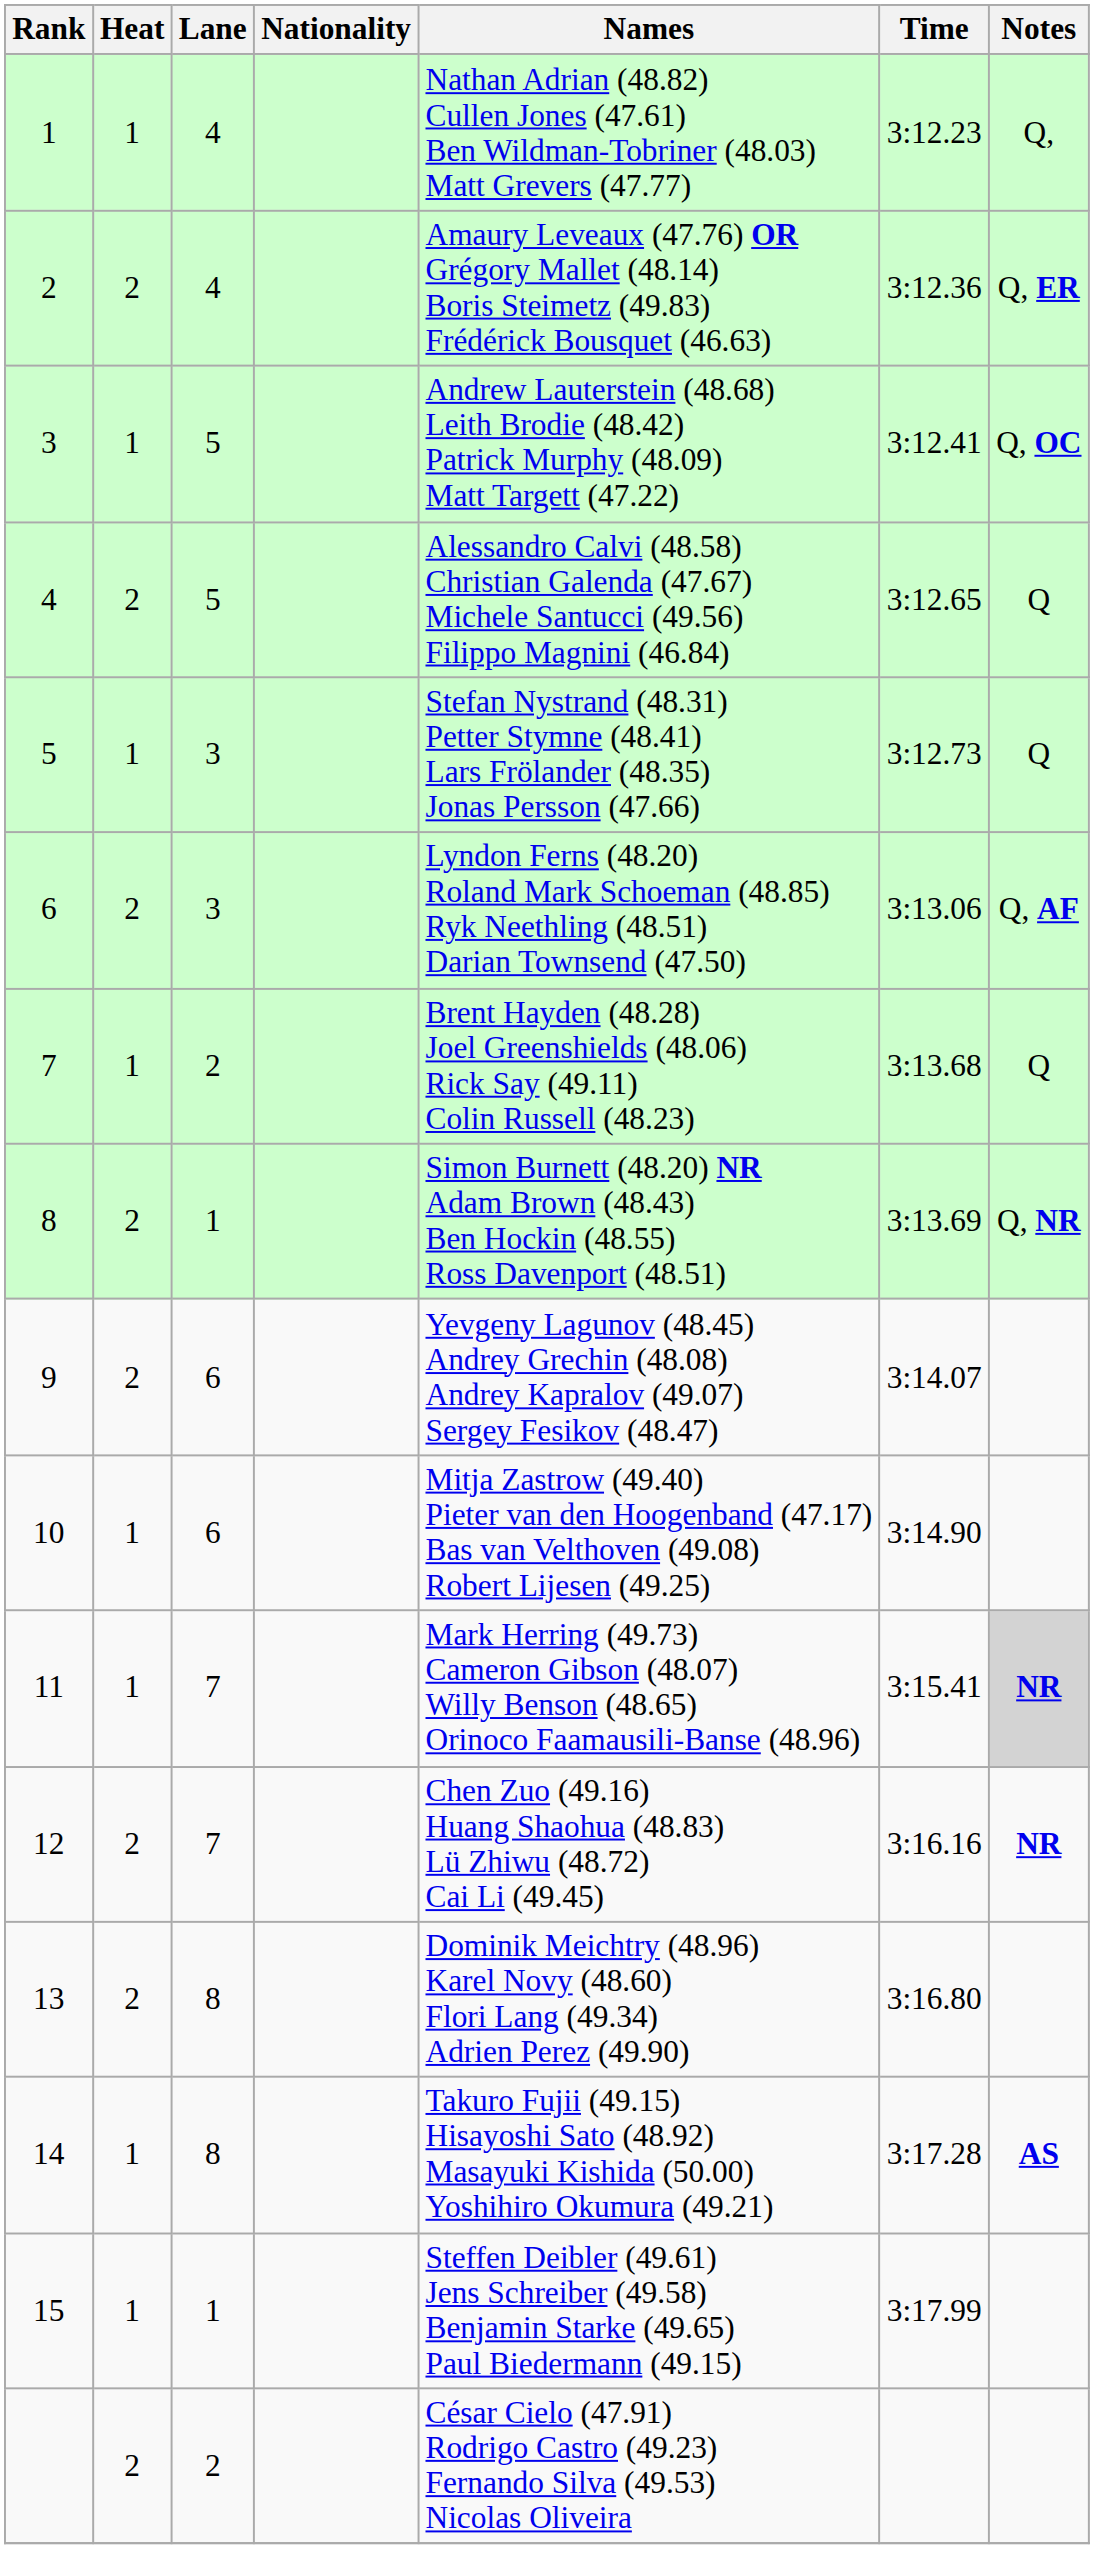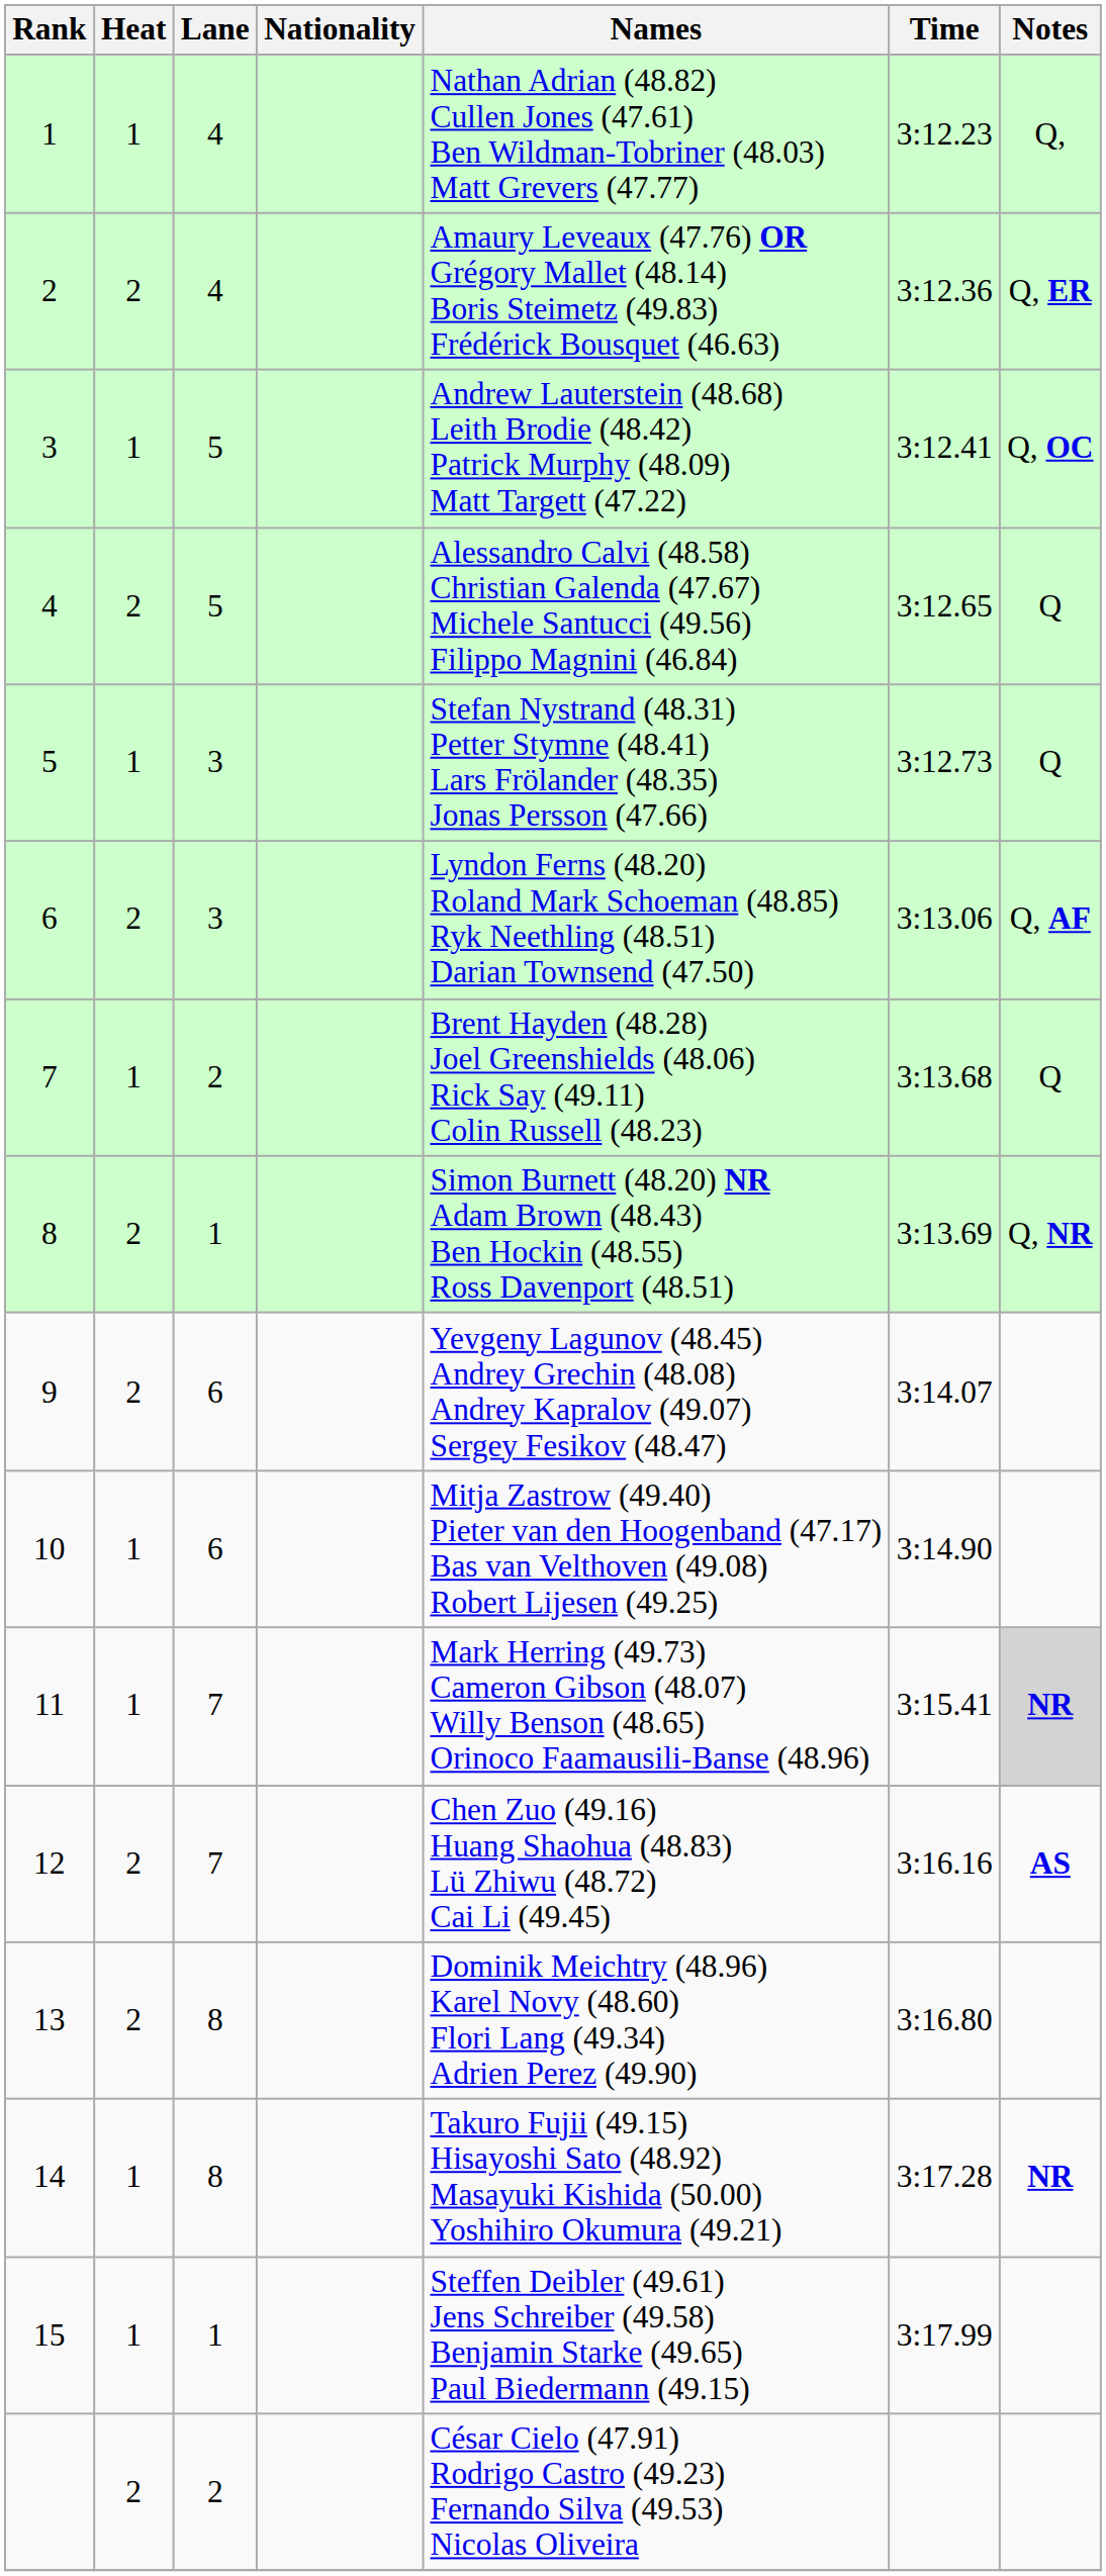 <table class="wikitable sortable" style="text-align:center">
 <tr>
 <th>Rank</th>
 <th>Heat</th>
 <th>Lane</th>
 <th>Nationality</th>
 <th>Names</th>
 <th>Time</th>
 <th>Notes</th>
 </tr>
 <tr bgcolor=ccffcc>
 <td>1</td>
 <td>1</td>
 <td>4</td>
 <td align=left></td>
 <td align=left><a href='#'>Nathan Adrian</a> (48.82) <br> <a href='#'>Cullen Jones</a> (47.61) <br> <a href='#'>Ben Wildman-Tobriner</a> (48.03)<br> <a href='#'>Matt Grevers</a> (47.77)</td>
 <td>3:12.23</td>
 <td>Q, </td>
 </tr>
 <tr bgcolor=ccffcc>
 <td>2</td>
 <td>2</td>
 <td>4</td>
 <td align=left></td>
 <td align=left><a href='#'>Amaury Leveaux</a> (47.76) <strong><a href='#'>OR</a></strong><br> <a href='#'>Grégory Mallet</a> (48.14) <br> <a href='#'>Boris Steimetz</a> (49.83)<br> <a href='#'>Frédérick Bousquet</a> (46.63)</td>
 <td>3:12.36</td>
 <td>Q, <strong><a href='#'>ER</a></strong></td>
 </tr>
 <tr bgcolor=ccffcc>
 <td>3</td>
 <td>1</td>
 <td>5</td>
 <td align=left></td>
 <td align=left><a href='#'>Andrew Lauterstein</a> (48.68) <br> <a href='#'>Leith Brodie</a> (48.42) <br> <a href='#'>Patrick Murphy</a> (48.09) <br> <a href='#'>Matt Targett</a> (47.22)</td>
 <td>3:12.41</td>
 <td>Q,  <strong><a href='#'>OC</a></strong></td>
 </tr>
 <tr bgcolor=ccffcc>
 <td>4</td>
 <td>2</td>
 <td>5</td>
 <td align=left></td>
 <td align=left><a href='#'>Alessandro Calvi</a> (48.58) <br> <a href='#'>Christian Galenda</a> (47.67)<br> <a href='#'>Michele Santucci</a> (49.56) <br> <a href='#'>Filippo Magnini</a> (46.84)</td>
 <td>3:12.65</td>
 <td>Q</td>
 </tr>
 <tr bgcolor=ccffcc>
 <td>5</td>
 <td>1</td>
 <td>3</td>
 <td align=left></td>
 <td align=left><a href='#'>Stefan Nystrand</a> (48.31) <br> <a href='#'>Petter Stymne</a> (48.41) <br> <a href='#'>Lars Frölander</a> (48.35) <br> <a href='#'>Jonas Persson</a> (47.66)</td>
 <td>3:12.73</td>
 <td>Q</td>
 </tr>
 <tr bgcolor=ccffcc>
 <td>6</td>
 <td>2</td>
 <td>3</td>
 <td align=left></td>
 <td align=left><a href='#'>Lyndon Ferns</a> (48.20) <br> <a href='#'>Roland Mark Schoeman</a> (48.85)<br> <a href='#'>Ryk Neethling</a> (48.51) <br> <a href='#'>Darian Townsend</a> (47.50)</td>
 <td>3:13.06</td>
 <td>Q, <strong><a href='#'>AF</a></strong></td>
 </tr>
 <tr bgcolor=ccffcc>
 <td>7</td>
 <td>1</td>
 <td>2</td>
 <td align=left></td>
 <td align=left><a href='#'>Brent Hayden</a> (48.28)<br> <a href='#'>Joel Greenshields</a> (48.06) <br> <a href='#'>Rick Say</a> (49.11) <br> <a href='#'>Colin Russell</a> (48.23)</td>
 <td>3:13.68</td>
 <td>Q</td>
 </tr>
 <tr bgcolor=ccffcc>
 <td>8</td>
 <td>2</td>
 <td>1</td>
 <td align=left></td>
 <td align=left><a href='#'>Simon Burnett</a> (48.20) <strong><a href='#'>NR</a></strong><br> <a href='#'>Adam Brown</a> (48.43)<br> <a href='#'>Ben Hockin</a> (48.55) <br> <a href='#'>Ross Davenport</a> (48.51)</td>
 <td>3:13.69</td>
 <td>Q, <strong><a href='#'>NR</a></strong></td>
 </tr>
 <tr>
 <td>9</td>
 <td>2</td>
 <td>6</td>
 <td align=left></td>
 <td align=left><a href='#'>Yevgeny Lagunov</a> (48.45)<br> <a href='#'>Andrey Grechin</a> (48.08)<br> <a href='#'>Andrey Kapralov</a> (49.07)<br> <a href='#'>Sergey Fesikov</a> (48.47)</td>
 <td>3:14.07</td>
 <td></td>
 </tr>
 <tr>
 <td>10</td>
 <td>1</td>
 <td>6</td>
 <td align=left></td>
 <td align=left><a href='#'>Mitja Zastrow</a> (49.40)<br> <a href='#'>Pieter van den Hoogenband</a> (47.17)<br> <a href='#'>Bas van Velthoven</a> (49.08)<br> <a href='#'>Robert Lijesen</a> (49.25)</td>
 <td>3:14.90</td>
 <td></td>
 </tr>
 <tr>
 <td>11</td>
 <td>1</td>
 <td>7</td>
 <td align=left></td>
 <td align=left><a href='#'>Mark Herring</a> (49.73)<br> <a href='#'>Cameron Gibson</a> (48.07)<br> <a href='#'>Willy Benson</a> (48.65)<br> <a href='#'>Orinoco Faamausili-Banse</a> (48.96)</td>
 <td>3:15.41</td>
 <td style="background: lightgrey;"><strong><a href='#'>NR</a></strong></td>
 </tr>
 <tr>
 <td>12</td>
 <td>2</td>
 <td>7</td>
 <td align=left></td>
 <td align=left><a href='#'>Chen Zuo</a> (49.16)<br> <a href='#'>Huang Shaohua</a> (48.83)<br> <a href='#'>Lü Zhiwu</a> (48.72)<br> <a href='#'>Cai Li</a> (49.45)</td>
 <td>3:16.16</td>
-<td><strong><a href='#'>NR</a></strong></td>
+<td><strong><a href='#'>AS</a></strong></td>
 </tr>
 <tr>
 <td>13</td>
 <td>2</td>
 <td>8</td>
 <td align=left></td>
 <td align=left><a href='#'>Dominik Meichtry</a> (48.96) <br> <a href='#'>Karel Novy</a> (48.60)<br> <a href='#'>Flori Lang</a> (49.34) <br> <a href='#'>Adrien Perez</a> (49.90)</td>
 <td>3:16.80</td>
 <td></td>
 </tr>
 <tr>
 <td>14</td>
 <td>1</td>
 <td>8</td>
 <td align=left></td>
 <td align=left><a href='#'>Takuro Fujii</a> (49.15)<br> <a href='#'>Hisayoshi Sato</a> (48.92)<br> <a href='#'>Masayuki Kishida</a> (50.00)<br> <a href='#'>Yoshihiro Okumura</a> (49.21)</td>
 <td>3:17.28</td>
-<td><strong><a href='#'>AS</a></strong></td>
+<td><strong><a href='#'>NR</a></strong></td>
 </tr>
 <tr>
 <td>15</td>
 <td>1</td>
 <td>1</td>
 <td align=left></td>
 <td align=left><a href='#'>Steffen Deibler</a> (49.61) <br> <a href='#'>Jens Schreiber</a> (49.58)<br> <a href='#'>Benjamin Starke</a> (49.65) <br> <a href='#'>Paul Biedermann</a> (49.15)</td>
 <td>3:17.99</td>
 <td></td>
 </tr>
 <tr>
 <td></td>
 <td>2</td>
 <td>2</td>
 <td align=left></td>
 <td align=left><a href='#'>César Cielo</a> (47.91)  <br> <a href='#'>Rodrigo Castro</a> (49.23) <br> <a href='#'>Fernando Silva</a> (49.53)<br> <a href='#'>Nicolas Oliveira</a></td>
 <td></td>
 <td></td>
 </tr>
 <tr>
 </tr>
 </table>
